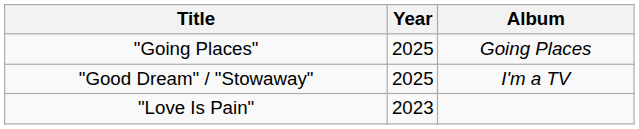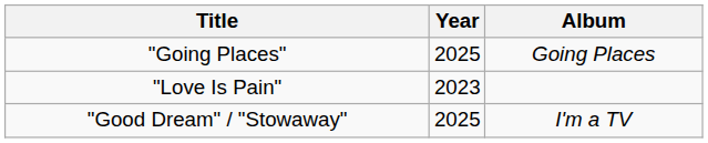 <table class="wikitable plainrowheaders" style="text-align:center;">
 <tr>
 <th rowspan="1" style="width:20em;">Title</th>
 <th rowspan="1" style="width:1em;">Year</th>
 <th rowspan="1" style="width:10em;">Album</th>
 </tr>
 <tr>
 <td>"Going Places"<br> </td>
 <td>2025</td>
 <td><em>Going Places</em></td>
 </tr>
 <tr>
+<td>"Love Is Pain"<br> </td>
+<td>2023</td>
+<td></td>
+</tr>
+<tr>
 <td>"Good Dream" / "Stowaway"</td>
 <td>2025</td>
 <td><em>I'm a TV</em></td>
 </tr>
-<tr>
-<td>"Love Is Pain"<br> </td>
-<td>2023</td>
-<td></td>
-</tr>
 </table>
